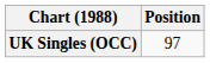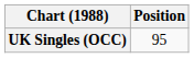 <table class="wikitable sortable plainrowheaders">
 <tr>
 <th>Chart (1988)</th>
 <th>Position</th>
 </tr>
 <tr>
 <th scope="row">UK Singles (OCC)</th>
-<td align="center">97</td>
+<td align="center">95</td>
 </tr>
 </table>
